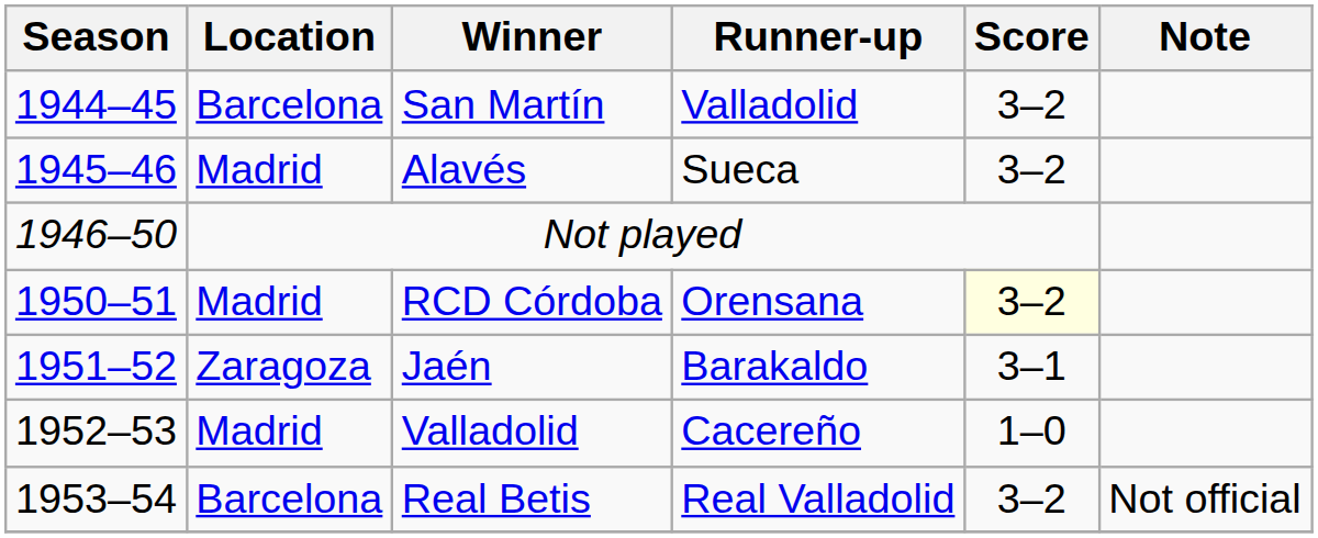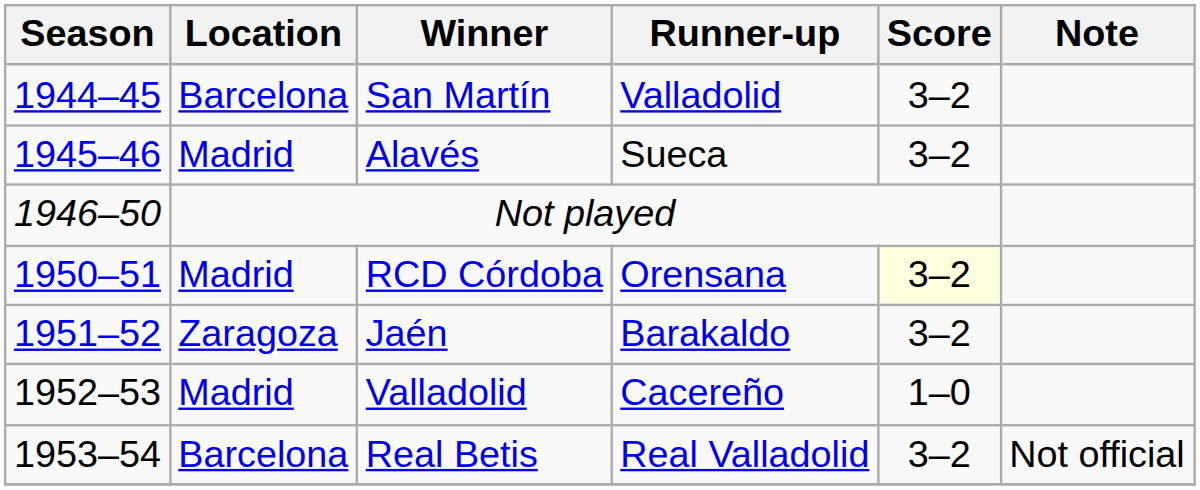 <table class="wikitable">
 <tr>
 <th>Season</th>
 <th>Location</th>
 <th>Winner</th>
 <th>Runner-up</th>
 <th>Score</th>
 <th>Note</th>
 </tr>
 <tr>
 <td><a href='#'>1944–45</a></td>
 <td><a href='#'>Barcelona</a></td>
 <td><a href='#'>San Martín</a></td>
 <td><a href='#'>Valladolid</a></td>
 <td align=center>3–2</td>
 <td></td>
 </tr>
 <tr>
 <td><a href='#'>1945–46</a></td>
 <td><a href='#'>Madrid</a></td>
 <td><a href='#'>Alavés</a></td>
 <td>Sueca</td>
 <td align=center>3–2</td>
 <td></td>
 </tr>
 <tr>
 <td><em>1946–50</em></td>
 <td colspan="4" style="text-align:center;"><em>Not played</em></td>
 </tr>
 <tr>
 <td><a href='#'>1950–51</a></td>
 <td><a href='#'>Madrid</a></td>
 <td><a href='#'>RCD Córdoba</a></td>
 <td><a href='#'>Orensana</a></td>
 <td align=center style="background: lightyellow;">3–2</td>
 <td></td>
 </tr>
 <tr>
 <td><a href='#'>1951–52</a></td>
 <td><a href='#'>Zaragoza</a></td>
 <td><a href='#'>Jaén</a></td>
 <td><a href='#'>Barakaldo</a></td>
-<td align=center>3–1</td>
+<td align=center>3–2</td>
 <td></td>
 </tr>
 <tr>
 <td>1952–53</td>
 <td><a href='#'>Madrid</a></td>
 <td><a href='#'>Valladolid</a></td>
 <td><a href='#'>Cacereño</a></td>
 <td align=center>1–0</td>
 <td></td>
 </tr>
 <tr>
 <td>1953–54</td>
 <td><a href='#'>Barcelona</a></td>
 <td><a href='#'>Real Betis</a></td>
 <td><a href='#'>Real Valladolid</a></td>
 <td align=center>3–2</td>
 <td>Not official</td>
 </tr>
 <tr>
 </tr>
 </table>
